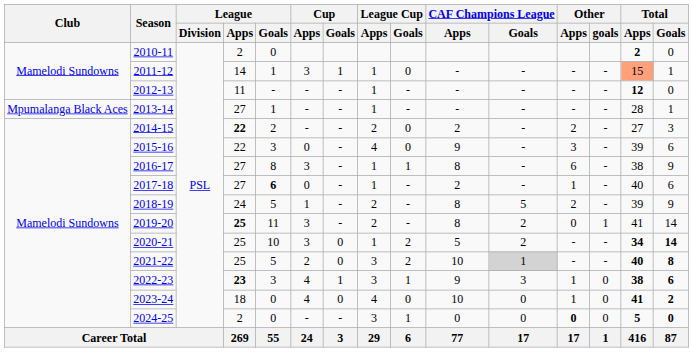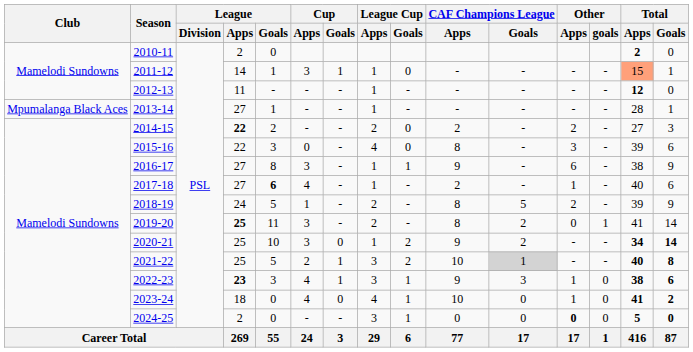 <table class="wikitable" style="text-align:center">
 <tr>
 <th rowspan="2">Club</th>
 <th rowspan="2">Season</th>
 <th colspan="3">League</th>
 <th colspan="2">Cup</th>
 <th colspan="2">League Cup</th>
 <th colspan="2"><a href='#'>CAF Champions League</a></th>
 <th colspan="2">Other</th>
 <th colspan="2">Total</th>
 </tr>
 <tr>
 <th>Division</th>
 <th>Apps</th>
 <th>Goals</th>
 <th>Apps</th>
 <th>Goals</th>
 <th>Apps</th>
 <th>Goals</th>
 <th>Apps</th>
 <th>Goals</th>
 <th>Apps</th>
 <th>goals</th>
 <th>Apps</th>
 <th>Goals</th>
 </tr>
 <tr>
 <td rowspan="3"><a href='#'>Mamelodi Sundowns</a></td>
 <td rowspan="1"><a href='#'>2010-11</a></td>
 <td rowspan="15"><a href='#'>PSL</a></td>
 <td>2</td>
 <td>0</td>
 <td></td>
 <td></td>
 <td></td>
 <td></td>
 <td></td>
 <td></td>
 <td></td>
 <td></td>
 <td><strong>2</strong></td>
 <td>0</td>
 </tr>
 <tr>
 <td><a href='#'>2011-12</a></td>
 <td>14</td>
 <td>1</td>
 <td>3</td>
 <td>1</td>
 <td>1</td>
 <td>0</td>
 <td>-</td>
 <td>-</td>
 <td>-</td>
 <td>-</td>
 <td style="background: lightsalmon;">15</td>
 <td>1</td>
 </tr>
 <tr>
 <td><a href='#'>2012-13</a></td>
 <td>11</td>
 <td>-</td>
 <td>-</td>
 <td>-</td>
 <td>1</td>
 <td>-</td>
 <td>-</td>
 <td>-</td>
 <td>-</td>
 <td>-</td>
 <td><strong>12</strong></td>
 <td>0</td>
 </tr>
 <tr>
 <td><a href='#'>Mpumalanga Black Aces</a></td>
 <td><a href='#'>2013-14</a></td>
 <td>27</td>
 <td>1</td>
 <td>-</td>
 <td>-</td>
 <td>1</td>
 <td>-</td>
 <td>-</td>
 <td>-</td>
 <td>-</td>
 <td>-</td>
 <td>28</td>
 <td>1</td>
 </tr>
 <tr>
 <td rowspan="11"><a href='#'>Mamelodi Sundowns</a></td>
 <td><a href='#'>2014-15</a></td>
 <td><strong>22</strong></td>
 <td>2</td>
 <td>-</td>
 <td>-</td>
 <td>2</td>
 <td>0</td>
 <td>2</td>
 <td>-</td>
 <td>2</td>
 <td>-</td>
 <td>27</td>
 <td>3</td>
 </tr>
 <tr>
 <td><a href='#'>2015-16</a></td>
 <td>22</td>
 <td>3</td>
 <td>0</td>
 <td>-</td>
 <td>4</td>
 <td>0</td>
-<td>9</td>
+<td>8</td>
 <td>-</td>
 <td>3</td>
 <td>-</td>
 <td>39</td>
 <td>6</td>
 </tr>
 <tr>
 <td><a href='#'>2016-17</a></td>
 <td>27</td>
 <td>8</td>
 <td>3</td>
 <td>-</td>
 <td>1</td>
 <td>1</td>
-<td>8</td>
+<td>9</td>
 <td>-</td>
 <td>6</td>
 <td>-</td>
 <td>38</td>
 <td>9</td>
 </tr>
 <tr>
 <td><a href='#'>2017-18</a></td>
 <td>27</td>
 <td><strong>6</strong></td>
-<td>0</td>
+<td>4</td>
 <td>-</td>
 <td>1</td>
 <td>-</td>
 <td>2</td>
 <td>-</td>
 <td>1</td>
 <td>-</td>
 <td>40</td>
 <td>6</td>
 </tr>
 <tr>
 <td><a href='#'>2018-19</a></td>
 <td>24</td>
 <td>5</td>
 <td>1</td>
 <td>-</td>
 <td>2</td>
 <td>-</td>
 <td>8</td>
 <td>5</td>
 <td>2</td>
 <td>-</td>
 <td>39</td>
 <td>9</td>
 </tr>
 <tr>
 <td><a href='#'>2019-20</a></td>
 <td><strong>25</strong></td>
 <td>11</td>
 <td>3</td>
 <td>-</td>
 <td>2</td>
 <td>-</td>
 <td>8</td>
 <td>2</td>
 <td>0</td>
 <td>1</td>
 <td>41</td>
 <td>14</td>
 </tr>
 <tr>
 <td><a href='#'>2020-21</a></td>
 <td>25</td>
 <td>10</td>
 <td>3</td>
 <td>0</td>
 <td>1</td>
 <td>2</td>
-<td>5</td>
+<td>9</td>
 <td>2</td>
 <td>-</td>
 <td>-</td>
 <td><strong>34</strong></td>
 <td><strong>14</strong></td>
 </tr>
 <tr>
 <td><a href='#'>2021-22</a></td>
 <td>25</td>
 <td>5</td>
 <td>2</td>
-<td>0</td>
+<td>1</td>
 <td>3</td>
 <td>2</td>
 <td>10</td>
 <td style="background: lightgrey;">1</td>
 <td>-</td>
 <td>-</td>
 <td><strong>40</strong></td>
 <td><strong>8</strong></td>
 </tr>
 <tr>
 <td><a href='#'>2022-23</a></td>
 <td><strong>23</strong></td>
 <td>3</td>
 <td>4</td>
 <td>1</td>
 <td>3</td>
 <td>1</td>
 <td>9</td>
 <td>3</td>
 <td>1</td>
 <td>0</td>
 <td><strong>38</strong></td>
 <td><strong>6</strong></td>
 </tr>
 <tr>
 <td><a href='#'>2023-24</a></td>
 <td>18</td>
 <td>0</td>
 <td>4</td>
 <td>0</td>
 <td>4</td>
-<td>0</td>
+<td>1</td>
 <td>10</td>
 <td>0</td>
 <td>1</td>
 <td>0</td>
 <td><strong>41</strong></td>
 <td><strong>2</strong></td>
 </tr>
 <tr>
 <td><a href='#'>2024-25</a></td>
 <td>2</td>
 <td>0</td>
 <td>-</td>
 <td>-</td>
 <td>3</td>
 <td>1</td>
 <td>0</td>
 <td>0</td>
 <td><strong>0</strong></td>
 <td>0</td>
 <td><strong>5</strong></td>
 <td><strong>0</strong></td>
 </tr>
 <tr>
 <th colspan="3">Career Total</th>
 <th>269</th>
 <th>55</th>
 <th>24</th>
 <th>3</th>
 <th>29</th>
 <th>6</th>
 <th>77</th>
 <th>17</th>
 <th>17</th>
 <th>1</th>
 <th>416</th>
 <th>87</th>
 </tr>
 </table>
